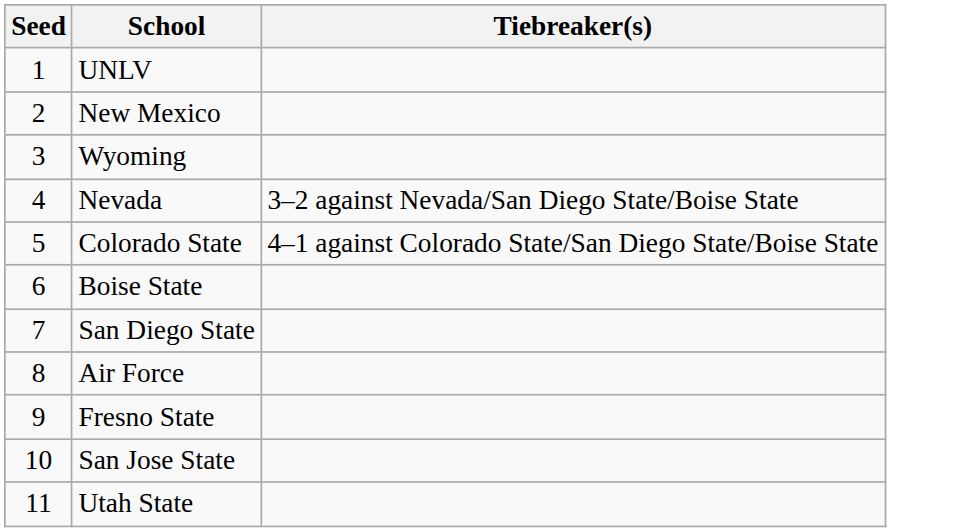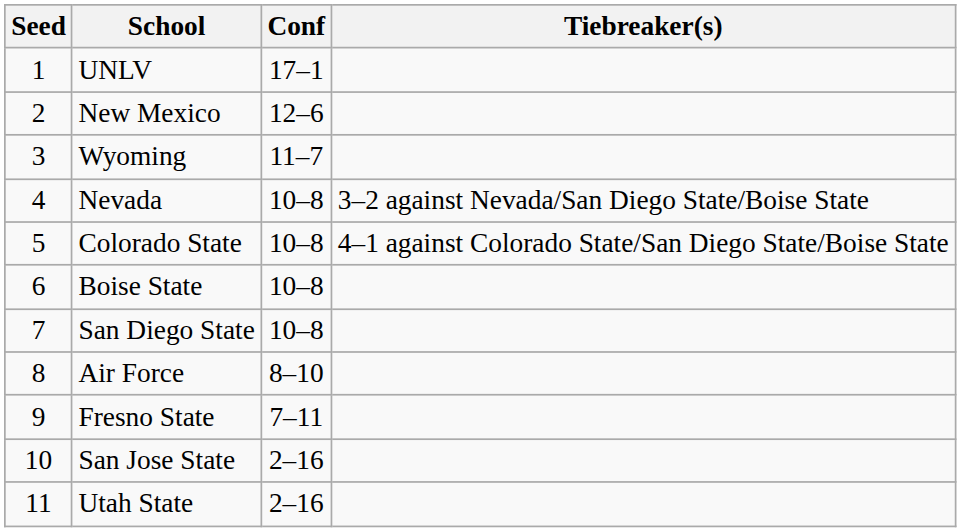 <table class="wikitable" style="text-align:center">
 <tr>
 <th>Seed</th>
 <th>School</th>
+<th>Conf</th>
 <th>Tiebreaker(s)</th>
 </tr>
 <tr>
 <td>1</td>
 <td align="left">UNLV</td>
+<td>17–1</td>
 <td align="left"></td>
 </tr>
 <tr>
 <td>2</td>
 <td align="left">New Mexico</td>
+<td>12–6</td>
 <td align="left"></td>
 </tr>
 <tr>
 <td>3</td>
 <td align="left">Wyoming</td>
+<td>11–7</td>
 <td align="left"></td>
 </tr>
 <tr>
 <td>4</td>
 <td align="left">Nevada</td>
+<td>10–8</td>
 <td align="left">3–2 against Nevada/San Diego State/Boise State</td>
 </tr>
 <tr>
 <td>5</td>
 <td align="left">Colorado State</td>
+<td>10–8</td>
 <td align="left">4–1 against Colorado State/San Diego State/Boise State</td>
 </tr>
 <tr>
 <td>6</td>
 <td align="left">Boise State</td>
+<td>10–8</td>
 <td align="left"></td>
 </tr>
 <tr>
 <td>7</td>
 <td align="left">San Diego State</td>
+<td>10–8</td>
 <td align="left"></td>
 </tr>
 <tr>
 <td>8</td>
 <td align="left">Air Force</td>
+<td>8–10</td>
 <td align="left"></td>
 </tr>
 <tr>
 <td>9</td>
 <td align="left">Fresno State</td>
+<td>7–11</td>
 <td align="left"></td>
 </tr>
 <tr>
 <td>10</td>
 <td align="left">San Jose State</td>
+<td>2–16</td>
 <td align="left"></td>
 </tr>
 <tr>
 <td>11</td>
 <td align="left">Utah State</td>
+<td>2–16</td>
 <td align="left"></td>
 </tr>
 </table>
